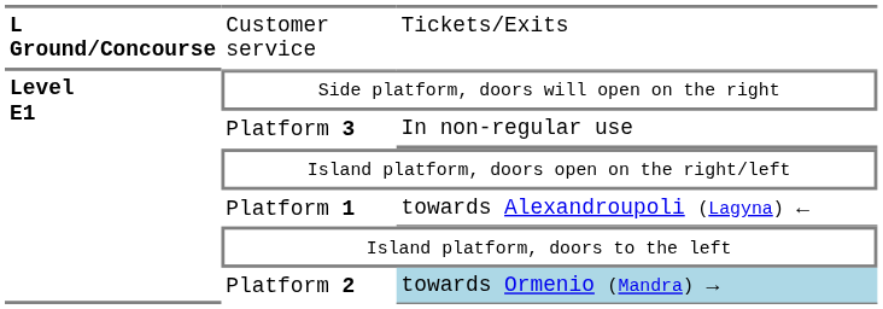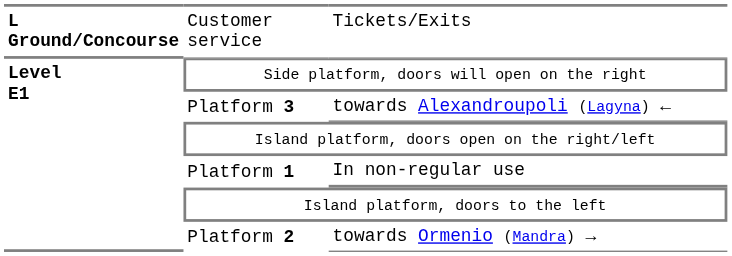 <table table border=0 cellspacing=0 cellpadding=3>
 <tr>
 <td style="border-bottom:solid 2px gray;border-top:solid 2px gray;" width=50 valign=top><strong>L<br>Ground/Concourse</strong></td>
 <td style="border-top:solid 2px gray;border-bottom:solid 1px gray;" width=100 valign=top>Customer service</td>
 <td style="border-top:solid 2px gray;border-bottom:solid 1px gray;" width=285 valign=top>Tickets/Exits</td>
 </tr>
 <tr>
 <td style="border-bottom:solid 2px gray;" rowspan=12 valign=top><strong>Level<br>Ε1</strong></td>
 <td style="border-top:solid 1px gray;border-right:solid 2px gray;border-left:solid 2px gray;border-bottom:solid 2px gray;text-align:center;" colspan=2><small>Side platform, doors will open on the right</small></td>
 </tr>
 <tr>
 <td>Platform <span><strong>3</strong></span></td>
-<td style="border-bottom:solid 2px gray;">In non-regular use</td>
+<td style="border-bottom:solid 1px gray;"> towards <a href='#'>Alexandroupoli</a> <small>(<a href='#'>Lagyna</a>)</small> ←</td>
 </tr>
 <tr>
 <td style="border-top:solid 2px gray;border-right:solid 2px gray;border-left:solid 2px gray;border-bottom:solid 2px gray;text-align:center;" colspan=2><small>Island platform, doors open on the right/left</small></td>
 </tr>
 <tr>
 <td>Platform <span><strong>1</strong></span></td>
-<td style="border-bottom:solid 1px gray;"> towards <a href='#'>Alexandroupoli</a> <small>(<a href='#'>Lagyna</a>)</small> ←</td>
+<td style="border-bottom:solid 2px gray;">In non-regular use</td>
 </tr>
 <tr>
 <td style="border-top:solid 2px gray;border-right:solid 2px gray;border-left:solid 2px gray;border-bottom:solid 2px gray;text-align:center;" colspan=2><small>Island platform, doors to the left</small></td>
 </tr>
 <tr>
 <td>Platform <span><strong>2</strong></span></td>
-<td style="background: lightblue; border-bottom:solid 1px gray;"> towards <a href='#'>Ormenio</a> <small>(<a href='#'>Mandra</a>)</small> →</td>
+<td style="border-bottom:solid 1px gray;"> towards <a href='#'>Ormenio</a> <small>(<a href='#'>Mandra</a>)</small> →</td>
 <td></td>
 </tr>
 </table>
